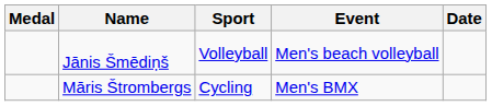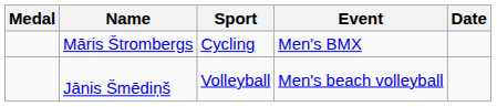 <table class="wikitable sortable" style="font-size: 95%;">
 <tr>
 <th>Medal</th>
 <th>Name</th>
 <th>Sport</th>
 <th>Event</th>
 <th>Date</th>
 </tr>
 <tr>
 <td></td>
+<td><a href='#'>Māris Štrombergs</a></td>
+<td><a href='#'>Cycling</a></td>
+<td><a href='#'>Men's BMX</a></td>
+<td></td>
+</tr>
+<tr>
+<td></td>
 <td><br><a href='#'>Jānis Šmēdiņš</a></td>
 <td><a href='#'>Volleyball</a></td>
 <td><a href='#'>Men's beach volleyball</a></td>
 <td></td>
 </tr>
-<tr>
-<td></td>
-<td><a href='#'>Māris Štrombergs</a></td>
-<td><a href='#'>Cycling</a></td>
-<td><a href='#'>Men's BMX</a></td>
-<td></td>
-</tr>
 </table>
